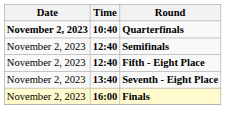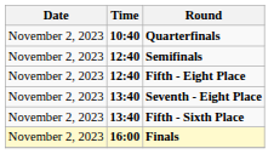 <table class="wikitable">
 <tr>
 <th>Date</th>
 <th>Time</th>
 <th>Round</th>
 </tr>
 <tr>
-<td><strong>November 2, 2023</strong></td>
+<td>November 2, 2023</td>
 <td><strong>10:40</strong></td>
 <td><strong>Quarterfinals</strong></td>
 </tr>
 <tr>
 <td>November 2, 2023</td>
 <td><strong>12:40</strong></td>
 <td><strong>Semifinals</strong></td>
 </tr>
 <tr>
 <td>November 2, 2023</td>
 <td><strong>12:40</strong></td>
 <td><strong>Fifth - Eight Place</strong></td>
 </tr>
 <tr>
 <td>November 2, 2023</td>
 <td><strong>13:40</strong></td>
 <td><strong>Seventh - Eight Place</strong></td>
 </tr>
+<tr>
+<td>November 2, 2023</td>
+<td><strong>13:40</strong></td>
+<td><strong>Fifth - Sixth Place</strong></td>
+</tr>
 <tr style=background:lemonchiffon>
 <td>November 2, 2023</td>
 <td><strong>16:00</strong></td>
 <td><strong>Finals</strong></td>
 </tr>
 <tr>
 </tr>
 </table>
